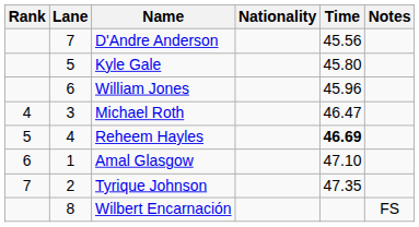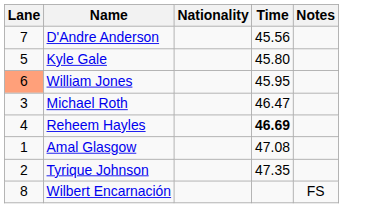 <table class="wikitable sortable" style="text-align:center">
 <tr>
-<th>Rank</th>
 <th>Lane</th>
 <th>Name</th>
 <th>Nationality</th>
 <th>Time</th>
 <th>Notes</th>
 </tr>
 <tr>
-<td></td>
 <td>7</td>
 <td align=left><a href='#'>D'Andre Anderson</a></td>
 <td align=left></td>
 <td>45.56</td>
 <td></td>
 </tr>
 <tr>
-<td></td>
 <td>5</td>
 <td align=left><a href='#'>Kyle Gale</a></td>
 <td align=left></td>
 <td>45.80</td>
 <td></td>
 </tr>
 <tr>
-<td></td>
-<td>6</td>
+<td style="background: lightsalmon;">6</td>
 <td align=left><a href='#'>William Jones</a></td>
 <td align=left></td>
-<td>45.96</td>
+<td>45.95</td>
 <td></td>
 </tr>
 <tr>
-<td>4</td>
 <td>3</td>
 <td align=left><a href='#'>Michael Roth</a></td>
 <td align=left></td>
 <td>46.47</td>
 <td></td>
 </tr>
 <tr>
-<td>5</td>
 <td>4</td>
 <td align=left><a href='#'>Reheem Hayles</a></td>
 <td align=left></td>
 <td><strong>46.69</strong></td>
 <td></td>
 </tr>
 <tr>
-<td>6</td>
 <td>1</td>
 <td align=left><a href='#'>Amal Glasgow</a></td>
 <td align=left></td>
-<td>47.10</td>
+<td>47.08</td>
 <td></td>
 </tr>
 <tr>
-<td>7</td>
 <td>2</td>
 <td align=left><a href='#'>Tyrique Johnson</a></td>
 <td align=left></td>
 <td>47.35</td>
 <td></td>
 </tr>
 <tr>
-<td></td>
 <td>8</td>
 <td align=left><a href='#'>Wilbert Encarnación</a></td>
 <td align=left></td>
 <td></td>
 <td>FS</td>
 </tr>
 </table>
